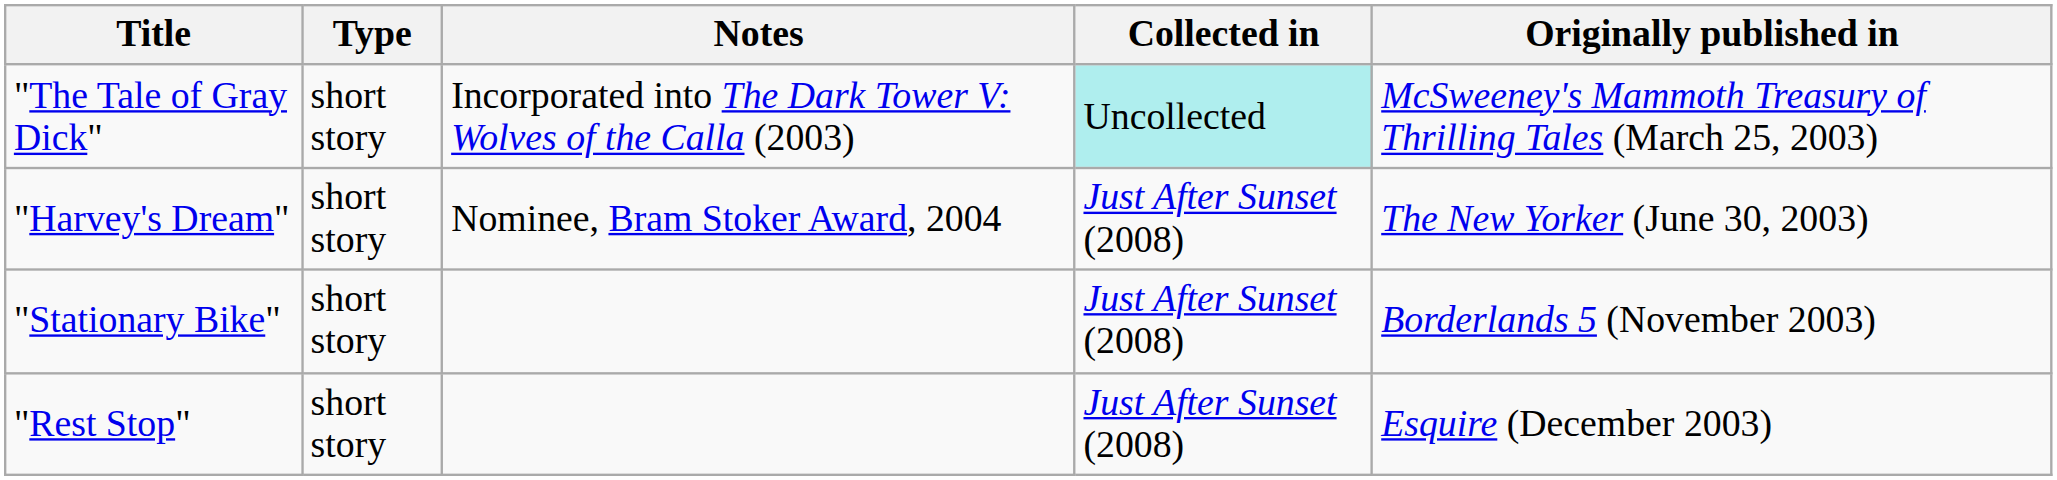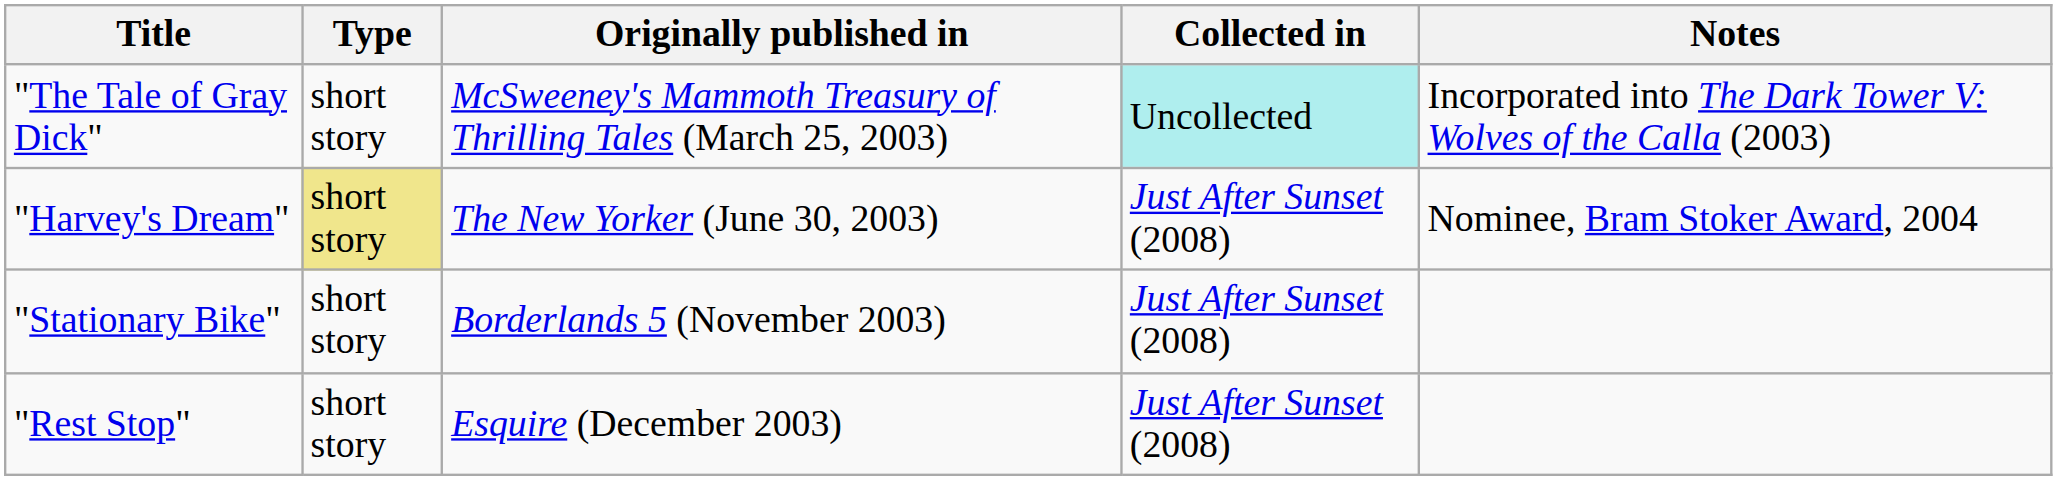 <table class="wikitable">
 <tr>
 <th>Title</th>
 <th>Type</th>
+<th>Originally published in</th>
+<th>Collected in</th>
 <th>Notes</th>
-<th>Collected in</th>
-<th>Originally published in</th>
 </tr>
 <tr>
 <td>"<a href='#'>The Tale of Gray Dick</a>"</td>
 <td>short story</td>
+<td><em><a href='#'>McSweeney's Mammoth Treasury of Thrilling Tales</a></em> (March 25, 2003)</td>
+<td style="background: paleturquoise;">Uncollected</td>
 <td>Incorporated into <em><a href='#'>The Dark Tower V: Wolves of the Calla</a></em> (2003)</td>
-<td style="background: paleturquoise;">Uncollected</td>
-<td><em><a href='#'>McSweeney's Mammoth Treasury of Thrilling Tales</a></em> (March 25, 2003)</td>
 </tr>
 <tr>
 <td>"<a href='#'>Harvey's Dream</a>"</td>
-<td>short story</td>
+<td style="background: khaki;">short story</td>
+<td><em><a href='#'>The New Yorker</a></em> (June 30, 2003)</td>
+<td><em><a href='#'>Just After Sunset</a></em> (2008)</td>
 <td>Nominee, <a href='#'>Bram Stoker Award</a>, 2004</td>
-<td><em><a href='#'>Just After Sunset</a></em> (2008)</td>
-<td><em><a href='#'>The New Yorker</a></em> (June 30, 2003)</td>
 </tr>
 <tr>
 <td>"<a href='#'>Stationary Bike</a>"</td>
 <td>short story</td>
+<td><em><a href='#'>Borderlands 5</a></em> (November 2003)</td>
+<td><em><a href='#'>Just After Sunset</a></em> (2008)</td>
 <td></td>
-<td><em><a href='#'>Just After Sunset</a></em> (2008)</td>
-<td><em><a href='#'>Borderlands 5</a></em> (November 2003)</td>
 </tr>
 <tr>
 <td>"<a href='#'>Rest Stop</a>"</td>
 <td>short story</td>
+<td><em><a href='#'>Esquire</a></em> (December 2003)</td>
+<td><em><a href='#'>Just After Sunset</a></em> (2008)</td>
 <td></td>
-<td><em><a href='#'>Just After Sunset</a></em> (2008)</td>
-<td><em><a href='#'>Esquire</a></em> (December 2003)</td>
 </tr>
 </table>
